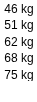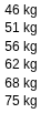 <table>
 <tr>
 <td>46 kg<br></td>
 <td></td>
 <td></td>
 <td></td>
 </tr>
 <tr>
 <td>51 kg<br></td>
+<td></td>
+<td></td>
+<td></td>
+</tr>
+<tr>
+<td>56 kg<br></td>
 <td></td>
 <td></td>
 <td></td>
 </tr>
 <tr>
 <td>62 kg<br></td>
 <td></td>
 <td></td>
 <td></td>
 </tr>
 <tr>
 <td>68 kg<br></td>
 <td></td>
 <td></td>
 <td></td>
 </tr>
 <tr>
 <td>75 kg<br></td>
 <td></td>
 <td></td>
 <td></td>
 </tr>
 </table>
